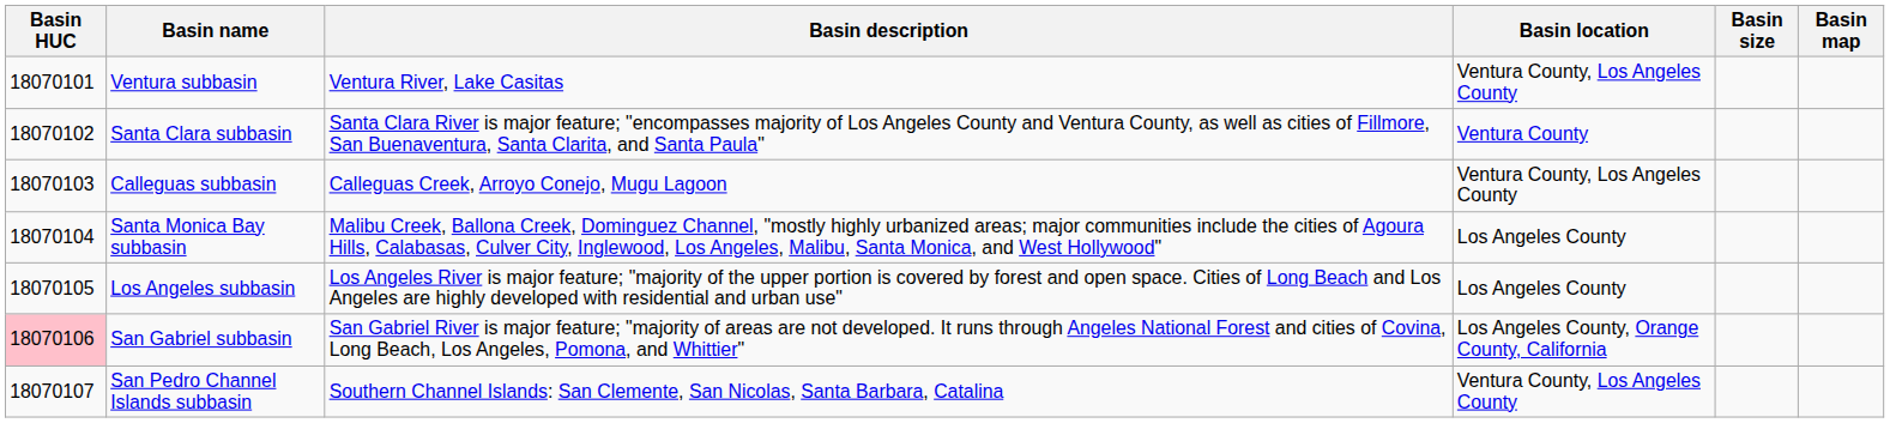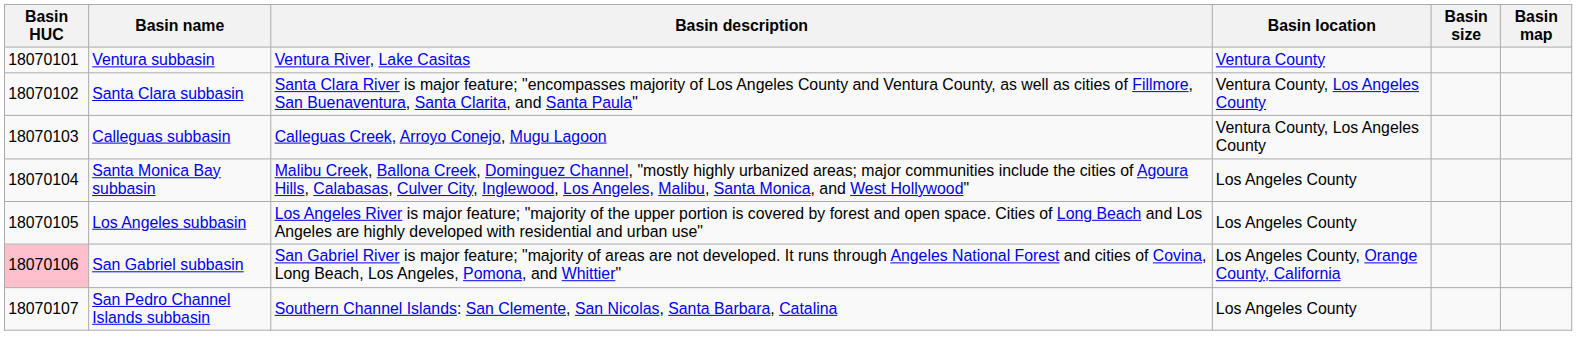 <table class="wikitable" border="1" style="margin: 1em auto 1em auto;">
 <tr>
 <th scope="col">Basin HUC</th>
 <th scope="col">Basin name</th>
 <th scope="col">Basin description</th>
 <th scope="col">Basin location</th>
 <th scope="col">Basin size</th>
 <th scope="col">Basin map</th>
 </tr>
 <tr>
 <td>18070101</td>
 <td><a href='#'>Ventura subbasin</a></td>
 <td><a href='#'>Ventura River</a>, <a href='#'>Lake Casitas</a></td>
-<td>Ventura County, <a href='#'>Los Angeles County</a></td>
+<td><a href='#'>Ventura County</a></td>
 <td></td>
 <td></td>
 </tr>
 <tr>
 <td>18070102</td>
 <td><a href='#'>Santa Clara subbasin</a></td>
 <td><a href='#'>Santa Clara River</a> is major feature; "encompasses majority of Los Angeles County and Ventura County, as well as cities of <a href='#'>Fillmore</a>, <a href='#'>San Buenaventura</a>, <a href='#'>Santa Clarita</a>, and <a href='#'>Santa Paula</a>"</td>
-<td><a href='#'>Ventura County</a></td>
+<td>Ventura County, <a href='#'>Los Angeles County</a></td>
 <td></td>
 <td></td>
 </tr>
 <tr>
 <td>18070103</td>
 <td><a href='#'>Calleguas subbasin</a></td>
 <td><a href='#'>Calleguas Creek</a>, <a href='#'>Arroyo Conejo</a>, <a href='#'>Mugu Lagoon</a></td>
 <td>Ventura County, Los Angeles County</td>
 <td></td>
 <td></td>
 </tr>
 <tr>
 <td>18070104</td>
 <td><a href='#'>Santa Monica Bay subbasin</a></td>
 <td><a href='#'>Malibu Creek</a>, <a href='#'>Ballona Creek</a>, <a href='#'>Dominguez Channel</a>, "mostly highly urbanized areas; major communities include the cities of <a href='#'>Agoura Hills</a>, <a href='#'>Calabasas</a>, <a href='#'>Culver City</a>, <a href='#'>Inglewood</a>, <a href='#'>Los Angeles</a>, <a href='#'>Malibu</a>, <a href='#'>Santa Monica</a>, and <a href='#'>West Hollywood</a>"</td>
 <td>Los Angeles County</td>
 <td></td>
 <td></td>
 </tr>
 <tr>
 <td>18070105</td>
 <td><a href='#'>Los Angeles subbasin</a></td>
 <td><a href='#'>Los Angeles River</a> is major feature; "majority of the upper portion is covered by forest and open space. Cities of <a href='#'>Long Beach</a> and Los Angeles are highly developed with residential and urban use"</td>
 <td>Los Angeles County</td>
 <td></td>
 <td></td>
 </tr>
 <tr>
 <td style="background: pink;">18070106</td>
 <td><a href='#'>San Gabriel subbasin</a></td>
 <td><a href='#'>San Gabriel River</a> is major feature; "majority of areas are not developed. It runs through <a href='#'>Angeles National Forest</a> and cities of <a href='#'>Covina</a>, Long Beach, Los Angeles, <a href='#'>Pomona</a>, and <a href='#'>Whittier</a>"</td>
 <td>Los Angeles County, <a href='#'>Orange County, California</a></td>
 <td></td>
 <td></td>
 </tr>
 <tr>
 <td>18070107</td>
 <td><a href='#'>San Pedro Channel Islands subbasin</a></td>
 <td><a href='#'>Southern Channel Islands</a>: <a href='#'>San Clemente</a>, <a href='#'>San Nicolas</a>, <a href='#'>Santa Barbara</a>, <a href='#'>Catalina</a></td>
-<td>Ventura County, <a href='#'>Los Angeles County</a></td>
+<td>Los Angeles County</td>
 <td></td>
 <td></td>
 </tr>
 </table>
